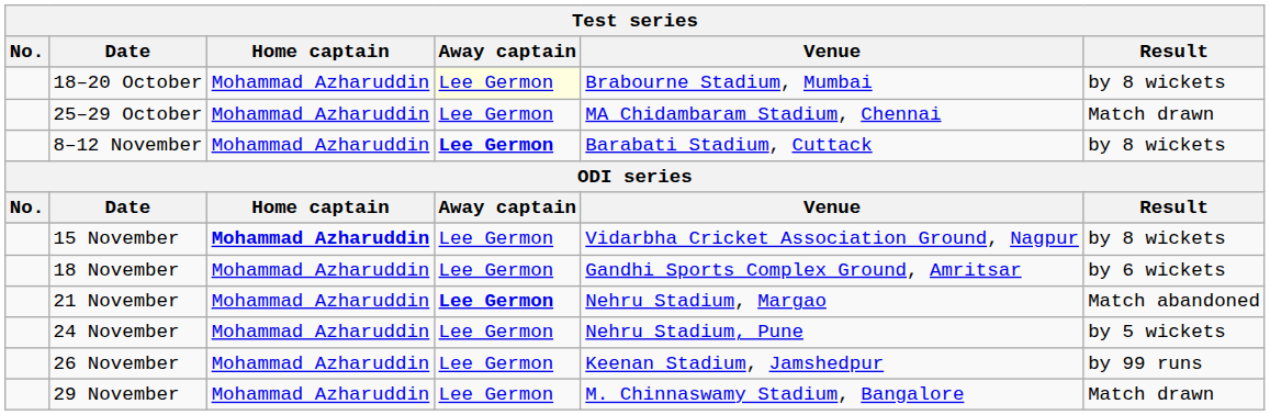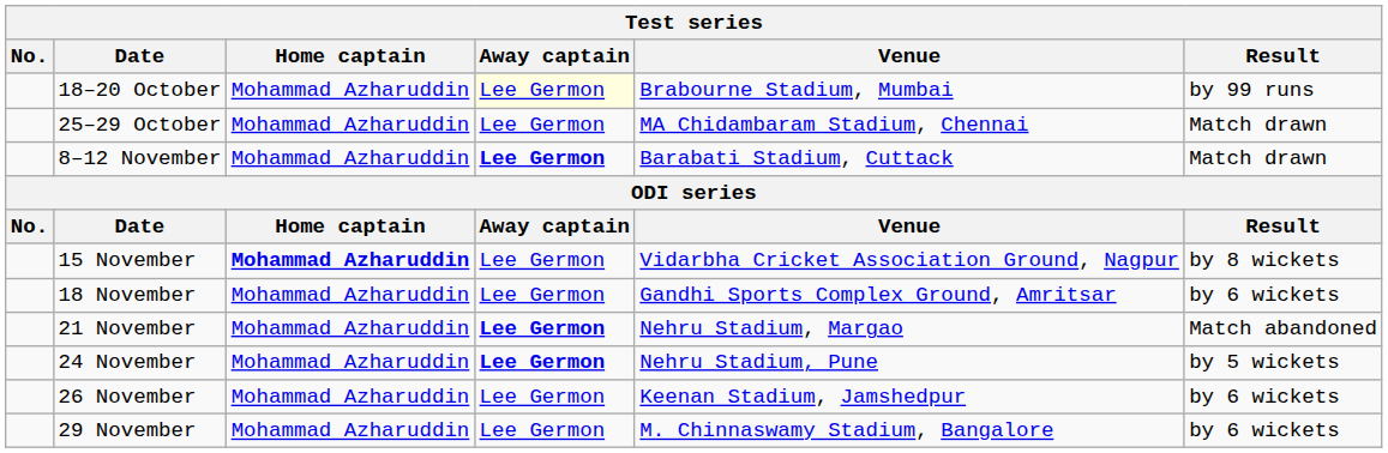 <table class="wikitable">
 <tr>
 <th colspan="9">Test series</th>
 </tr>
 <tr>
 <th>No.</th>
 <th>Date</th>
 <th>Home captain</th>
 <th>Away captain</th>
 <th>Venue</th>
 <th>Result</th>
 </tr>
 <tr>
 <td></td>
 <td>18–20 October</td>
 <td><a href='#'>Mohammad Azharuddin</a></td>
 <td style="background: lightyellow;"><a href='#'>Lee Germon</a></td>
 <td><a href='#'>Brabourne Stadium</a>, <a href='#'>Mumbai</a></td>
-<td> by 8 wickets</td>
+<td> by 99 runs</td>
 </tr>
 <tr>
 <td></td>
 <td>25–29 October</td>
 <td><a href='#'>Mohammad Azharuddin</a></td>
 <td><a href='#'>Lee Germon</a></td>
 <td><a href='#'>MA Chidambaram Stadium</a>, <a href='#'>Chennai</a></td>
 <td>Match drawn</td>
 </tr>
 <tr>
 <td></td>
 <td>8–12 November</td>
 <td><a href='#'>Mohammad Azharuddin</a></td>
 <td><strong><a href='#'>Lee Germon</a></strong></td>
 <td><a href='#'>Barabati Stadium</a>, <a href='#'>Cuttack</a></td>
-<td> by 8 wickets</td>
+<td>Match drawn</td>
 </tr>
 <tr>
 <th colspan="9">ODI series</th>
 </tr>
 <tr>
 <th>No.</th>
 <th>Date</th>
 <th>Home captain</th>
 <th>Away captain</th>
 <th>Venue</th>
 <th>Result</th>
 </tr>
 <tr>
 <td></td>
 <td>15 November</td>
 <td><strong><a href='#'>Mohammad Azharuddin</a></strong></td>
 <td><a href='#'>Lee Germon</a></td>
 <td><a href='#'>Vidarbha Cricket Association Ground</a>, <a href='#'>Nagpur</a></td>
 <td> by 8 wickets</td>
 </tr>
 <tr>
 <td></td>
 <td>18 November</td>
 <td><a href='#'>Mohammad Azharuddin</a></td>
 <td><a href='#'>Lee Germon</a></td>
 <td><a href='#'>Gandhi Sports Complex Ground</a>, <a href='#'>Amritsar</a></td>
 <td> by 6 wickets</td>
 </tr>
 <tr>
 <td></td>
 <td>21 November</td>
 <td><a href='#'>Mohammad Azharuddin</a></td>
 <td><strong><a href='#'>Lee Germon</a></strong></td>
 <td><a href='#'>Nehru Stadium</a>, <a href='#'>Margao</a></td>
 <td>Match abandoned</td>
 </tr>
 <tr>
 <td></td>
 <td>24 November</td>
 <td><a href='#'>Mohammad Azharuddin</a></td>
-<td><a href='#'>Lee Germon</a></td>
+<td><strong><a href='#'>Lee Germon</a></strong></td>
 <td><a href='#'>Nehru Stadium, Pune</a></td>
 <td> by 5 wickets</td>
 </tr>
 <tr>
 <td></td>
 <td>26 November</td>
 <td><a href='#'>Mohammad Azharuddin</a></td>
 <td><a href='#'>Lee Germon</a></td>
 <td><a href='#'>Keenan Stadium</a>, <a href='#'>Jamshedpur</a></td>
-<td> by 99 runs</td>
+<td> by 6 wickets</td>
 </tr>
 <tr>
 <td></td>
 <td>29 November</td>
 <td><a href='#'>Mohammad Azharuddin</a></td>
 <td><a href='#'>Lee Germon</a></td>
 <td><a href='#'>M. Chinnaswamy Stadium</a>, <a href='#'>Bangalore</a></td>
-<td>Match drawn</td>
+<td> by 6 wickets</td>
 </tr>
 </table>
